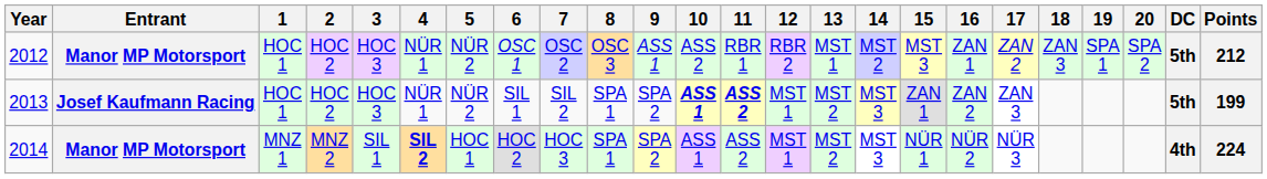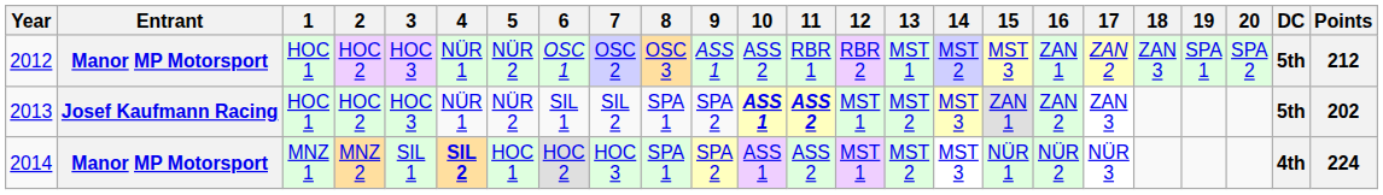 <table class="wikitable" style="text-align:center; font-size:85%">
 <tr>
 <th>Year</th>
 <th>Entrant</th>
 <th>1</th>
 <th>2</th>
 <th>3</th>
 <th>4</th>
 <th>5</th>
 <th>6</th>
 <th>7</th>
 <th>8</th>
 <th>9</th>
 <th>10</th>
 <th>11</th>
 <th>12</th>
 <th>13</th>
 <th>14</th>
 <th>15</th>
 <th>16</th>
 <th>17</th>
 <th>18</th>
 <th>19</th>
 <th>20</th>
 <th>DC</th>
 <th>Points</th>
 </tr>
 <tr>
 <td><a href='#'>2012</a></td>
 <th><a href='#'>Manor</a> <a href='#'>MP Motorsport</a></th>
 <td style="background:#dfffdf;"><a href='#'>HOC<br>1</a><br></td>
 <td style="background:#efcfff;"><a href='#'>HOC<br>2</a><br></td>
 <td style="background:#efcfff;"><a href='#'>HOC<br>3</a><br></td>
 <td style="background:#dfffdf;"><a href='#'>NÜR<br>1</a><br></td>
 <td style="background:#dfffdf;"><a href='#'>NÜR<br>2</a><br></td>
 <td style="background:#dfffdf;"><em><a href='#'>OSC<br>1</a></em><br></td>
 <td style="background:#cfcfff;"><a href='#'>OSC<br>2</a><br></td>
 <td style="background:#ffdf9f;"><a href='#'>OSC<br>3</a><br></td>
 <td style="background:#dfffdf;"><em><a href='#'>ASS<br>1</a></em><br></td>
 <td style="background:#dfffdf;"><a href='#'>ASS<br>2</a><br></td>
 <td style="background:#dfffdf;"><a href='#'>RBR<br>1</a><br></td>
 <td style="background:#efcfff;"><a href='#'>RBR<br>2</a><br></td>
 <td style="background:#dfffdf;"><a href='#'>MST<br>1</a><br></td>
 <td style="background:#cfcfff;"><a href='#'>MST<br>2</a><br></td>
 <td style="background:#ffffbf;"><a href='#'>MST<br>3</a><br></td>
 <td style="background:#dfffdf;"><a href='#'>ZAN<br>1</a><br></td>
 <td style="background:#ffffbf;"><em><a href='#'>ZAN<br>2</a></em><br></td>
 <td style="background:#dfffdf;"><a href='#'>ZAN<br>3</a><br></td>
 <td style="background:#dfffdf;"><a href='#'>SPA<br>1</a><br></td>
 <td style="background:#dfffdf;"><a href='#'>SPA<br>2</a><br></td>
 <th>5th</th>
 <th>212</th>
 </tr>
 <tr>
 <td><a href='#'>2013</a></td>
 <th><a href='#'>Josef Kaufmann Racing</a></th>
 <td style="background:#dfffdf;"><a href='#'>HOC<br>1</a><br></td>
 <td style="background:#dfffdf;"><a href='#'>HOC<br>2</a><br></td>
 <td style="background:#dfffdf;"><a href='#'>HOC<br>3</a><br></td>
 <td style="background:#;"><a href='#'>NÜR<br>1</a><br></td>
 <td style="background:#;"><a href='#'>NÜR<br>2</a><br></td>
 <td style="background:#;"><a href='#'>SIL<br>1</a><br></td>
 <td style="background:#;"><a href='#'>SIL<br>2</a><br></td>
 <td style="background:#;"><a href='#'>SPA<br>1</a><br></td>
 <td style="background:#;"><a href='#'>SPA<br>2</a><br></td>
 <td style="background:#ffffbf;"><strong><em><a href='#'>ASS<br>1</a></em></strong><br></td>
 <td style="background:#ffffbf;"><strong><em><a href='#'>ASS<br>2</a></em></strong><br></td>
 <td style="background:#dfffdf;"><a href='#'>MST<br>1</a><br></td>
 <td style="background:#dfffdf;"><a href='#'>MST<br>2</a><br></td>
 <td style="background:#ffffbf;"><a href='#'>MST<br>3</a><br></td>
 <td style="background:#dfdfdf;"><a href='#'>ZAN<br>1</a><br></td>
 <td style="background:#dfffdf;"><a href='#'>ZAN<br>2</a><br></td>
 <td style="background:#FFFFFF;"><a href='#'>ZAN<br>3</a><br></td>
 <td></td>
 <td></td>
 <td></td>
 <th>5th</th>
-<th>199</th>
+<th>202</th>
 </tr>
 <tr>
 <td><a href='#'>2014</a></td>
 <th nowrap><a href='#'>Manor</a> <a href='#'>MP Motorsport</a></th>
 <td style="background:#dfffdf;"><a href='#'>MNZ<br>1</a><br></td>
 <td style="background:#ffdf9f;"><a href='#'>MNZ<br>2</a><br></td>
 <td style="background:#dfffdf;"><a href='#'>SIL<br>1</a><br></td>
 <td style="background:#ffdf9f;"><strong><a href='#'>SIL<br>2</a><br></strong></td>
 <td style="background:#dfffdf;"><a href='#'>HOC<br>1</a><br></td>
 <td style="background:#dfdfdf;"><a href='#'>HOC<br>2</a><br></td>
 <td style="background:#dfffdf;"><a href='#'>HOC<br>3</a><br></td>
 <td style="background:#dfffdf;"><a href='#'>SPA<br>1</a><br></td>
 <td style="background:#ffffbf;"><a href='#'>SPA<br>2</a><br></td>
 <td style="background:#efcfff;"><a href='#'>ASS<br>1</a><br></td>
 <td style="background:#dfffdf;"><a href='#'>ASS<br>2</a><br></td>
 <td style="background:#efcfff;"><a href='#'>MST<br>1</a><br></td>
 <td style="background:#dfffdf;"><a href='#'>MST<br>2</a><br></td>
 <td style="background:#FFFFFF;"><a href='#'>MST<br>3</a><br></td>
 <td style="background:#dfffdf;"><a href='#'>NÜR<br>1</a><br></td>
 <td style="background:#dfffdf;"><a href='#'>NÜR<br>2</a><br></td>
 <td style="background:#FFFFFF;"><a href='#'>NÜR<br>3</a><br></td>
 <td></td>
 <td></td>
 <td></td>
 <th>4th</th>
 <th>224</th>
 </tr>
 </table>
